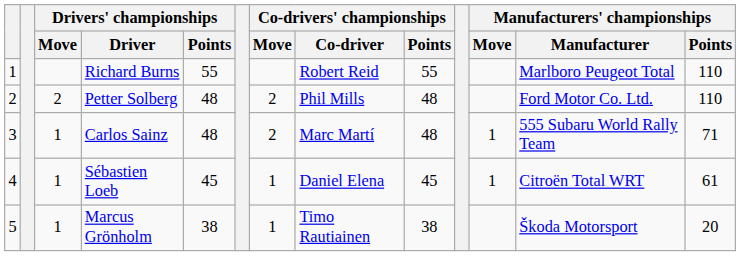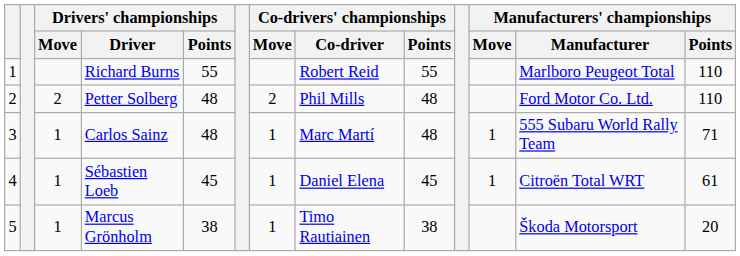 <table class="wikitable" style="font-size:85%;">
 <tr>
 <th rowspan="2"></th>
 <th rowspan="7" style="width:5px;"></th>
 <th colspan="3">Drivers' championships</th>
 <th rowspan="7" style="width:5px;"></th>
 <th colspan="3" nowrap>Co-drivers' championships</th>
 <th rowspan="7" style="width:5px;"></th>
 <th colspan="3" nowrap>Manufacturers' championships</th>
 </tr>
 <tr>
 <th>Move</th>
 <th>Driver</th>
 <th>Points</th>
 <th>Move</th>
 <th>Co-driver</th>
 <th>Points</th>
 <th>Move</th>
 <th>Manufacturer</th>
 <th>Points</th>
 </tr>
 <tr>
 <td align="center">1</td>
 <td align="center"></td>
 <td> <a href='#'>Richard Burns</a></td>
 <td align="center">55</td>
 <td align="center"></td>
 <td> <a href='#'>Robert Reid</a></td>
 <td align="center">55</td>
 <td align="center"></td>
 <td> <a href='#'>Marlboro Peugeot Total</a></td>
 <td align="center">110</td>
 </tr>
 <tr>
 <td align="center">2</td>
 <td align="center"> 2</td>
 <td> <a href='#'>Petter Solberg</a></td>
 <td align="center">48</td>
 <td align="center"> 2</td>
 <td> <a href='#'>Phil Mills</a></td>
 <td align="center">48</td>
 <td align="center"></td>
 <td> <a href='#'>Ford Motor Co. Ltd.</a></td>
 <td align="center">110</td>
 </tr>
 <tr>
 <td align="center">3</td>
 <td align="center"> 1</td>
 <td> <a href='#'>Carlos Sainz</a></td>
 <td align="center">48</td>
-<td align="center"> 2</td>
+<td align="center"> 1</td>
 <td> <a href='#'>Marc Martí</a></td>
 <td align="center">48</td>
 <td align="center"> 1</td>
 <td> <a href='#'>555 Subaru World Rally Team</a></td>
 <td align="center">71</td>
 </tr>
 <tr>
 <td align="center">4</td>
 <td align="center"> 1</td>
 <td> <a href='#'>Sébastien Loeb</a></td>
 <td align="center">45</td>
 <td align="center"> 1</td>
 <td> <a href='#'>Daniel Elena</a></td>
 <td align="center">45</td>
 <td align="center"> 1</td>
 <td> <a href='#'>Citroën Total WRT</a></td>
 <td align="center">61</td>
 </tr>
 <tr>
 <td align="center">5</td>
 <td align="center"> 1</td>
 <td> <a href='#'>Marcus Grönholm</a></td>
 <td align="center">38</td>
 <td align="center"> 1</td>
 <td> <a href='#'>Timo Rautiainen</a></td>
 <td align="center">38</td>
 <td align="center"></td>
 <td> <a href='#'>Škoda Motorsport</a></td>
 <td align="center">20</td>
 </tr>
 </table>
